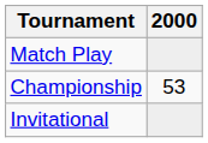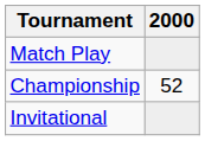 <table class="wikitable" style="text-align:center;">
 <tr>
 <th>Tournament</th>
 <th>2000</th>
 </tr>
 <tr>
 <td align="left"><a href='#'>Match Play</a></td>
 <td style="background:#eeeeee;"></td>
 </tr>
 <tr>
 <td align="left"><a href='#'>Championship</a></td>
-<td>53</td>
+<td>52</td>
 </tr>
 <tr>
 <td align="left"><a href='#'>Invitational</a></td>
 <td style="background:#eeeeee;"></td>
 </tr>
 </table>
